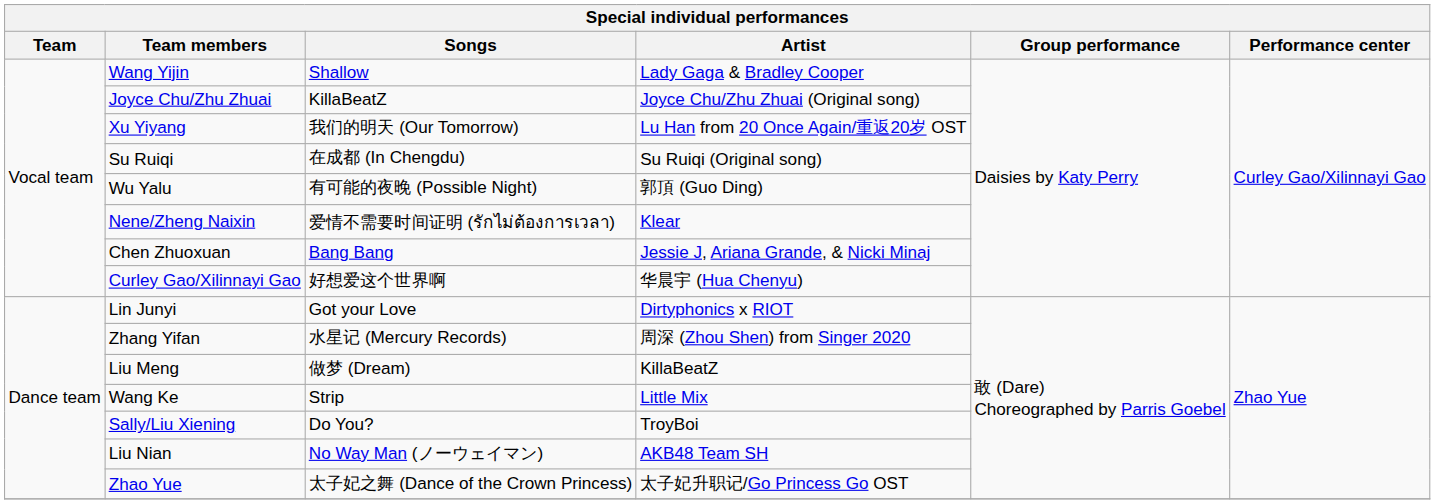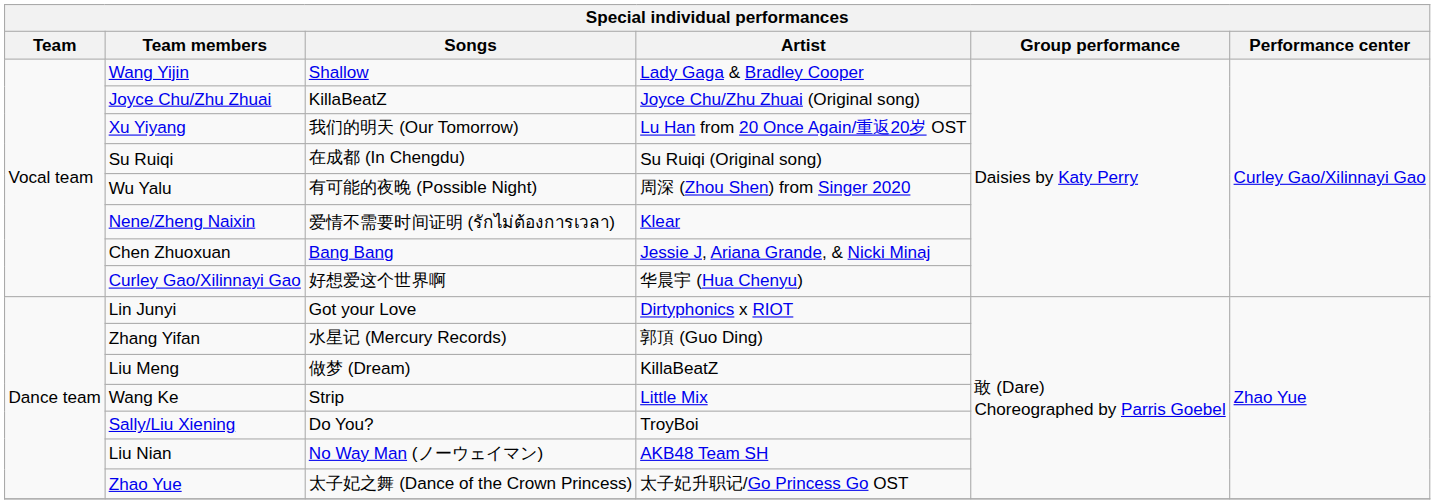 <table class="wikitable sortable">
 <tr>
 <th colspan="6">Special individual performances</th>
 </tr>
 <tr>
 <th>Team</th>
 <th>Team members</th>
 <th>Songs</th>
 <th>Artist</th>
 <th>Group performance</th>
 <th>Performance center</th>
 </tr>
 <tr>
 <td rowspan="8">Vocal team</td>
 <td><a href='#'>Wang Yijin</a></td>
 <td><a href='#'>Shallow</a></td>
 <td><a href='#'>Lady Gaga</a> & <a href='#'>Bradley Cooper</a></td>
 <td rowspan="8">Daisies by <a href='#'>Katy Perry</a></td>
 <td rowspan="8"><a href='#'>Curley Gao/Xilinnayi Gao</a></td>
 </tr>
 <tr>
 <td><a href='#'>Joyce Chu/Zhu Zhuai</a></td>
 <td>KillaBeatZ</td>
 <td><a href='#'>Joyce Chu/Zhu Zhuai</a> (Original song)</td>
 </tr>
 <tr>
 <td><a href='#'>Xu Yiyang</a></td>
 <td>我们的明天 (Our Tomorrow)</td>
 <td><a href='#'>Lu Han</a> from <a href='#'>20 Once Again/重返20岁</a> OST</td>
 </tr>
 <tr>
 <td>Su Ruiqi</td>
 <td>在成都 (In Chengdu)</td>
 <td>Su Ruiqi (Original song)</td>
 </tr>
 <tr>
 <td>Wu Yalu</td>
 <td>有可能的夜晚 (Possible Night)</td>
-<td>郭頂 (Guo Ding)</td>
+<td>周深 (<a href='#'>Zhou Shen</a>) from <a href='#'>Singer 2020</a></td>
 </tr>
 <tr>
 <td><a href='#'>Nene/Zheng Naixin</a></td>
 <td>爱情不需要时间证明 (รักไม่ต้องการเวลา) </td>
 <td><a href='#'>Klear</a></td>
 </tr>
 <tr>
 <td>Chen Zhuoxuan</td>
 <td><a href='#'>Bang Bang</a></td>
 <td><a href='#'>Jessie J</a>, <a href='#'>Ariana Grande</a>, & <a href='#'>Nicki Minaj</a></td>
 </tr>
 <tr>
 <td><a href='#'>Curley Gao/Xilinnayi Gao</a></td>
 <td>好想爱这个世界啊</td>
 <td>华晨宇 (<a href='#'>Hua Chenyu</a>)</td>
 </tr>
 <tr>
 <td rowspan="7">Dance team</td>
 <td>Lin Junyi</td>
 <td>Got your Love</td>
 <td><a href='#'>Dirtyphonics</a> x <a href='#'>RIOT</a></td>
 <td rowspan="7">敢 (Dare)<br>Choreographed by <a href='#'>Parris Goebel</a></td>
 <td rowspan="7"><a href='#'>Zhao Yue</a></td>
 </tr>
 <tr>
 <td>Zhang Yifan</td>
 <td>水星记 (Mercury Records)</td>
-<td>周深 (<a href='#'>Zhou Shen</a>) from <a href='#'>Singer 2020</a></td>
+<td>郭頂 (Guo Ding)</td>
 </tr>
 <tr>
 <td>Liu Meng</td>
 <td>做梦 (Dream)</td>
 <td>KillaBeatZ</td>
 </tr>
 <tr>
 <td>Wang Ke</td>
 <td>Strip</td>
 <td><a href='#'>Little Mix</a></td>
 </tr>
 <tr>
 <td><a href='#'>Sally/Liu Xiening</a></td>
 <td>Do You?</td>
 <td>TroyBoi</td>
 </tr>
 <tr>
 <td>Liu Nian</td>
 <td><a href='#'>No Way Man</a> (ノーウェイマン)</td>
 <td><a href='#'>AKB48 Team SH</a></td>
 </tr>
 <tr>
 <td><a href='#'>Zhao Yue</a></td>
 <td>太子妃之舞 (Dance of the Crown Princess)</td>
 <td>太子妃升职记/<a href='#'>Go Princess Go</a> OST</td>
 </tr>
 <tr>
 </tr>
 </table>
